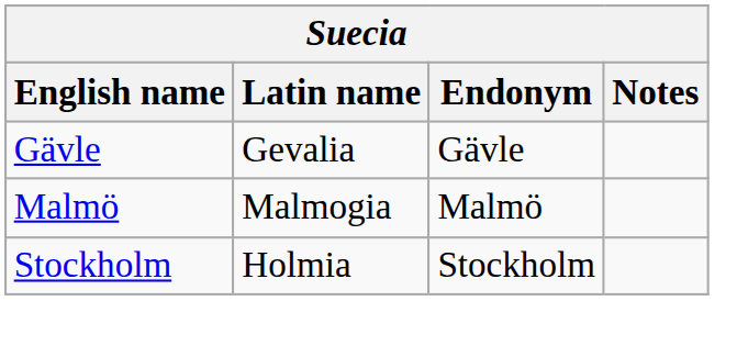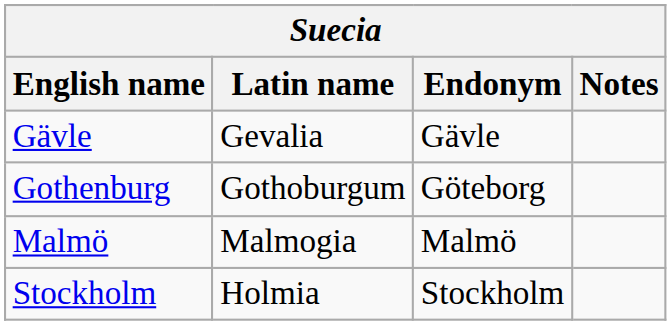 <table class="wikitable sortable">
 <tr>
 <th colspan="4"> <em>Suecia</em></th>
 </tr>
 <tr>
 <th>English name</th>
 <th>Latin name</th>
 <th>Endonym</th>
 <th>Notes</th>
 </tr>
 <tr>
 <td><a href='#'>Gävle</a></td>
 <td>Gevalia</td>
 <td>Gävle</td>
 <td></td>
 </tr>
 <tr>
+<td><a href='#'>Gothenburg</a></td>
+<td>Gothoburgum</td>
+<td>Göteborg</td>
+<td></td>
+</tr>
+<tr>
 <td><a href='#'>Malmö</a></td>
 <td>Malmogia</td>
 <td>Malmö</td>
 <td></td>
 </tr>
 <tr>
 <td><a href='#'>Stockholm</a></td>
 <td>Holmia</td>
 <td>Stockholm</td>
 <td></td>
 </tr>
 </table>
